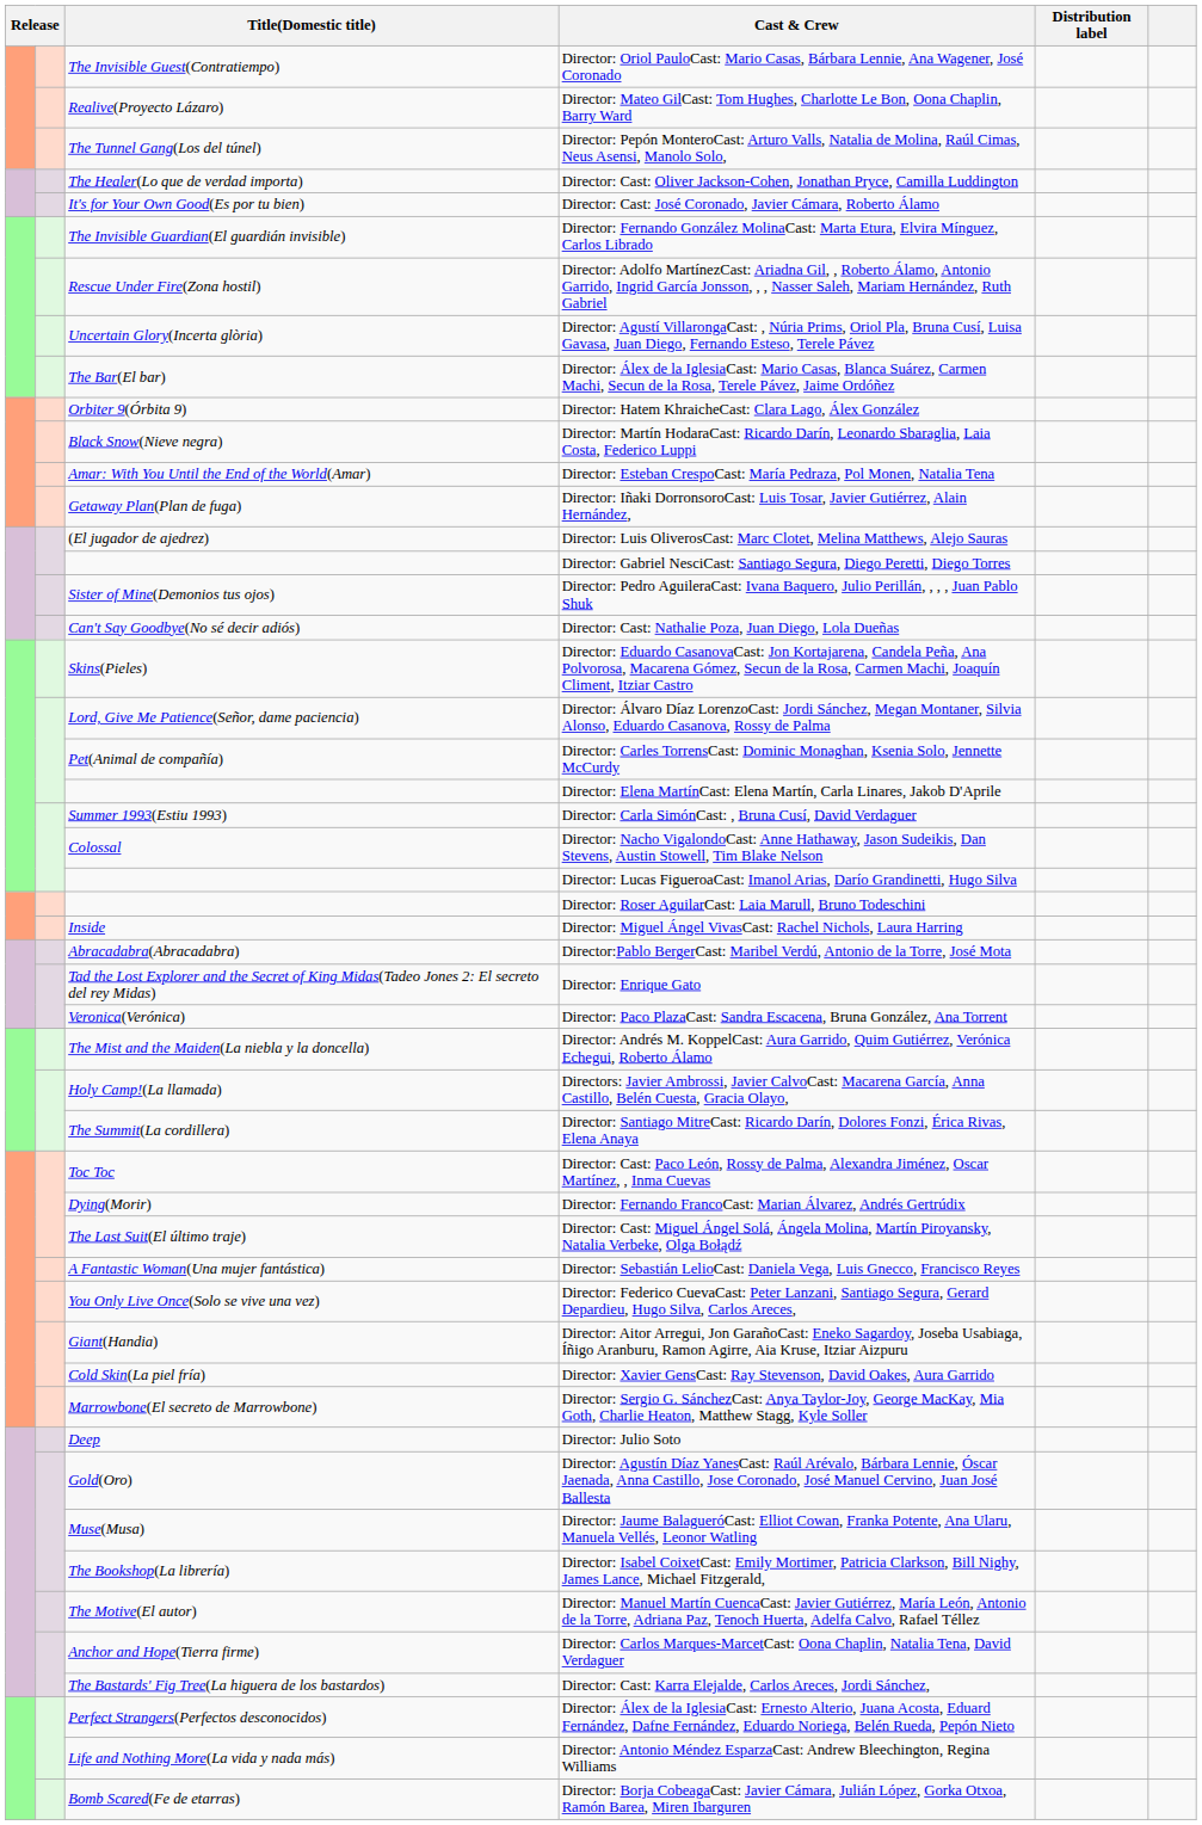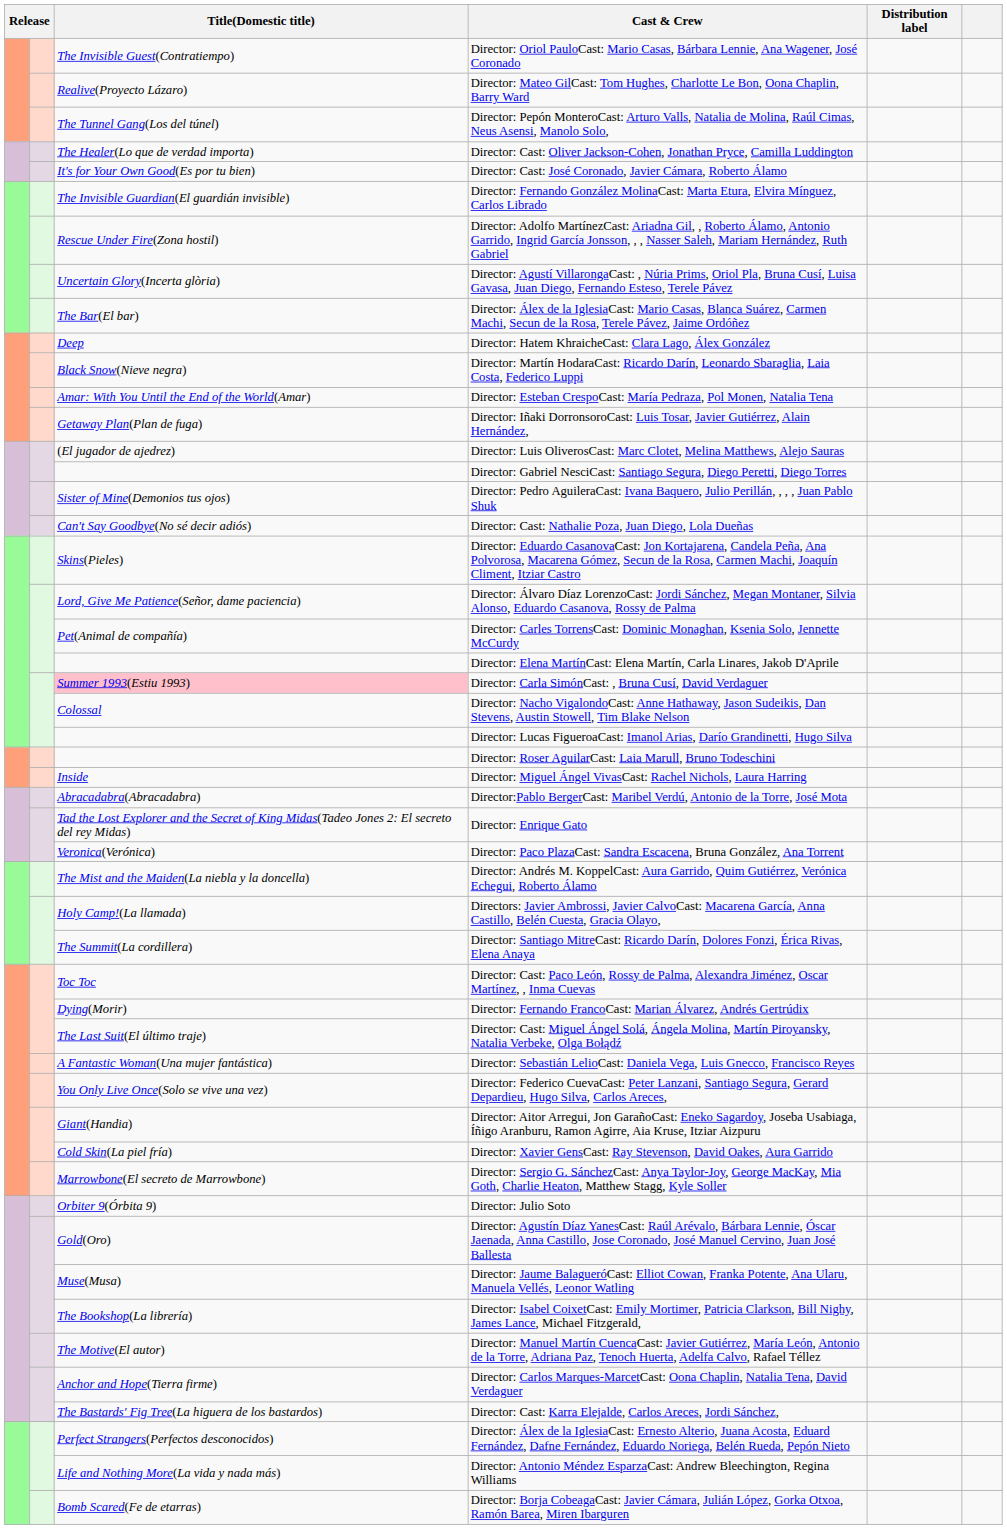 <table class="wikitable sortable" style="width:100%;">
 <tr>
 <th colspan="2" style="width:5%;">Release</th>
 <th>Title(Domestic title)</th>
 <th style="width:40%;">Cast & Crew</th>
 <th>Distribution label</th>
 <th style="width:4%;"></th>
 </tr>
 <tr>
 <td rowspan = "3" bgcolor = #ffa07a></td>
 <td bgcolor = "#ffdacc"></td>
 <td><em><a href='#'>The Invisible Guest</a></em>(<em>Contratiempo</em>)</td>
 <td>Director: <a href='#'>Oriol Paulo</a>Cast: <a href='#'>Mario Casas</a>, <a href='#'>Bárbara Lennie</a>, <a href='#'>Ana Wagener</a>, <a href='#'>José Coronado</a></td>
 <td></td>
 <td></td>
 </tr>
 <tr>
 <td bgcolor = "#ffdacc"></td>
 <td><em><a href='#'>Realive</a></em>(<em>Proyecto Lázaro</em>)</td>
 <td>Director: <a href='#'>Mateo Gil</a>Cast: <a href='#'>Tom Hughes</a>, <a href='#'>Charlotte Le Bon</a>, <a href='#'>Oona Chaplin</a>, <a href='#'>Barry Ward</a></td>
 <td></td>
 <td></td>
 </tr>
 <tr>
 <td bgcolor = "#ffdacc"></td>
 <td><em><a href='#'>The Tunnel Gang</a></em>(<em>Los del túnel</em>)</td>
 <td>Director: Pepón MonteroCast: <a href='#'>Arturo Valls</a>, <a href='#'>Natalia de Molina</a>, <a href='#'>Raúl Cimas</a>, <a href='#'>Neus Asensi</a>, <a href='#'>Manolo Solo</a>, </td>
 <td></td>
 <td></td>
 </tr>
 <tr>
 <td rowspan = "2" bgcolor = "#d8bfd8"></td>
 <td bgcolor = "#e3d8e3"></td>
 <td><em><a href='#'>The Healer</a></em>(<em>Lo que de verdad importa</em>)</td>
 <td>Director: Cast: <a href='#'>Oliver Jackson-Cohen</a>, <a href='#'>Jonathan Pryce</a>, <a href='#'>Camilla Luddington</a></td>
 <td></td>
 <td></td>
 </tr>
 <tr>
 <td bgcolor = "#e3d8e3"></td>
 <td><em><a href='#'>It's for Your Own Good</a></em>(<em>Es por tu bien</em>)</td>
 <td>Director: Cast: <a href='#'>José Coronado</a>, <a href='#'>Javier Cámara</a>, <a href='#'>Roberto Álamo</a></td>
 <td></td>
 <td></td>
 </tr>
 <tr>
 <td rowspan = "4" bgcolor = "#98fb98"></td>
 <td bgcolor = "#e0f9e0"></td>
 <td><em><a href='#'>The Invisible Guardian</a></em>(<em>El guardián invisible</em>)</td>
 <td>Director: <a href='#'>Fernando González Molina</a>Cast: <a href='#'>Marta Etura</a>, <a href='#'>Elvira Mínguez</a>, <a href='#'>Carlos Librado</a></td>
 <td></td>
 <td></td>
 </tr>
 <tr>
 <td bgcolor = "#e0f9e0"></td>
 <td><em><a href='#'>Rescue Under Fire</a></em>(<em>Zona hostil</em>)</td>
 <td>Director: Adolfo MartínezCast: <a href='#'>Ariadna Gil</a>, , <a href='#'>Roberto Álamo</a>, <a href='#'>Antonio Garrido</a>, <a href='#'>Ingrid García Jonsson</a>, , , <a href='#'>Nasser Saleh</a>, <a href='#'>Mariam Hernández</a>, <a href='#'>Ruth Gabriel</a></td>
 <td></td>
 <td></td>
 </tr>
 <tr>
 <td bgcolor = "#e0f9e0"></td>
 <td><em><a href='#'>Uncertain Glory</a></em>(<em>Incerta glòria</em>)</td>
 <td>Director: <a href='#'>Agustí Villaronga</a>Cast: , <a href='#'>Núria Prims</a>, <a href='#'>Oriol Pla</a>, <a href='#'>Bruna Cusí</a>, <a href='#'>Luisa Gavasa</a>, <a href='#'>Juan Diego</a>, <a href='#'>Fernando Esteso</a>, <a href='#'>Terele Pávez</a></td>
 <td></td>
 <td></td>
 </tr>
 <tr>
 <td bgcolor = "#e0f9e0"></td>
 <td><em><a href='#'>The Bar</a></em>(<em>El bar</em>)</td>
 <td>Director: <a href='#'>Álex de la Iglesia</a>Cast: <a href='#'>Mario Casas</a>, <a href='#'>Blanca Suárez</a>, <a href='#'>Carmen Machi</a>, <a href='#'>Secun de la Rosa</a>, <a href='#'>Terele Pávez</a>, <a href='#'>Jaime Ordóñez</a></td>
 <td></td>
 <td></td>
 </tr>
 <tr>
 <td rowspan = "4" bgcolor = #ffa07a></td>
 <td bgcolor = "#ffdacc"></td>
-<td><em><a href='#'>Orbiter 9</a></em>(<em>Órbita 9</em>)</td>
+<td><em><a href='#'>Deep</a></em></td>
 <td>Director: Hatem KhraicheCast: <a href='#'>Clara Lago</a>, <a href='#'>Álex González</a></td>
 <td></td>
 <td></td>
 </tr>
 <tr>
 <td bgcolor = "#ffdacc"></td>
 <td><em><a href='#'>Black Snow</a></em>(<em>Nieve negra</em>)</td>
 <td>Director: Martín HodaraCast: <a href='#'>Ricardo Darín</a>, <a href='#'>Leonardo Sbaraglia</a>, <a href='#'>Laia Costa</a>, <a href='#'>Federico Luppi</a></td>
 <td></td>
 <td></td>
 </tr>
 <tr>
 <td bgcolor = "#ffdacc"></td>
 <td><em><a href='#'>Amar: With You Until the End of the World</a></em>(<em>Amar</em>)</td>
 <td>Director: <a href='#'>Esteban Crespo</a>Cast: <a href='#'>María Pedraza</a>, <a href='#'>Pol Monen</a>, <a href='#'>Natalia Tena</a></td>
 <td></td>
 <td></td>
 </tr>
 <tr>
 <td bgcolor = "#ffdacc"></td>
 <td><em><a href='#'>Getaway Plan</a></em>(<em>Plan de fuga</em>)</td>
 <td>Director: Iñaki DorronsoroCast: <a href='#'>Luis Tosar</a>, <a href='#'>Javier Gutiérrez</a>, <a href='#'>Alain Hernández</a>, </td>
 <td></td>
 <td></td>
 </tr>
 <tr>
 <td rowspan = "4" bgcolor = "#d8bfd8"></td>
 <td rowspan = "2" bgcolor = "#e3d8e3"></td>
 <td><em></em>(<em>El jugador de ajedrez</em>)</td>
 <td>Director: Luis OliverosCast: <a href='#'>Marc Clotet</a>, <a href='#'>Melina Matthews</a>, <a href='#'>Alejo Sauras</a></td>
 <td></td>
 <td></td>
 </tr>
 <tr>
 <td><em></em></td>
 <td>Director: Gabriel NesciCast: <a href='#'>Santiago Segura</a>, <a href='#'>Diego Peretti</a>, <a href='#'>Diego Torres</a></td>
 <td></td>
 <td></td>
 </tr>
 <tr>
 <td bgcolor = "#e3d8e3"></td>
 <td><em><a href='#'>Sister of Mine</a></em>(<em>Demonios tus ojos</em>)</td>
 <td>Director: Pedro AguileraCast: <a href='#'>Ivana Baquero</a>, <a href='#'>Julio Perillán</a>, , , , <a href='#'>Juan Pablo Shuk</a></td>
 <td></td>
 <td></td>
 </tr>
 <tr>
 <td bgcolor = "#e3d8e3"></td>
 <td><em><a href='#'>Can't Say Goodbye</a></em>(<em>No sé decir adiós</em>)</td>
 <td>Director: Cast: <a href='#'>Nathalie Poza</a>, <a href='#'>Juan Diego</a>, <a href='#'>Lola Dueñas</a></td>
 <td></td>
 <td></td>
 </tr>
 <tr>
 <td rowspan = "7" bgcolor = "#98fb98"></td>
 <td bgcolor = "#e0f9e0"></td>
 <td><em><a href='#'>Skins</a></em>(<em>Pieles</em>)</td>
 <td>Director: <a href='#'>Eduardo Casanova</a>Cast: <a href='#'>Jon Kortajarena</a>, <a href='#'>Candela Peña</a>, <a href='#'>Ana Polvorosa</a>, <a href='#'>Macarena Gómez</a>, <a href='#'>Secun de la Rosa</a>, <a href='#'>Carmen Machi</a>, <a href='#'>Joaquín Climent</a>, <a href='#'>Itziar Castro</a></td>
 <td></td>
 <td></td>
 </tr>
 <tr>
 <td rowspan = "3" bgcolor = "#e0f9e0"></td>
 <td><em><a href='#'>Lord, Give Me Patience</a></em>(<em>Señor, dame paciencia</em>)</td>
 <td>Director: Álvaro Díaz LorenzoCast: <a href='#'>Jordi Sánchez</a>, <a href='#'>Megan Montaner</a>, <a href='#'>Silvia Alonso</a>, <a href='#'>Eduardo Casanova</a>, <a href='#'>Rossy de Palma</a></td>
 <td></td>
 <td></td>
 </tr>
 <tr>
 <td><em><a href='#'>Pet</a></em>(<em>Animal de compañía</em>)</td>
 <td>Director: <a href='#'>Carles Torrens</a>Cast: <a href='#'>Dominic Monaghan</a>, <a href='#'>Ksenia Solo</a>, <a href='#'>Jennette McCurdy</a></td>
 <td></td>
 <td></td>
 </tr>
 <tr>
 <td><em></em></td>
 <td>Director: <a href='#'>Elena Martín</a>Cast: Elena Martín, Carla Linares, Jakob D'Aprile</td>
 <td></td>
 <td></td>
 </tr>
 <tr>
 <td rowspan = "3" bgcolor = "#e0f9e0"></td>
-<td><em><a href='#'>Summer 1993</a></em>(<em>Estiu 1993</em>)</td>
+<td style="background: pink;"><em><a href='#'>Summer 1993</a></em>(<em>Estiu 1993</em>)</td>
 <td>Director: <a href='#'>Carla Simón</a>Cast: , <a href='#'>Bruna Cusí</a>, <a href='#'>David Verdaguer</a></td>
 <td></td>
 <td></td>
 </tr>
 <tr>
 <td><em><a href='#'>Colossal</a></em></td>
 <td>Director: <a href='#'>Nacho Vigalondo</a>Cast: <a href='#'>Anne Hathaway</a>, <a href='#'>Jason Sudeikis</a>, <a href='#'>Dan Stevens</a>, <a href='#'>Austin Stowell</a>, <a href='#'>Tim Blake Nelson</a></td>
 <td></td>
 <td></td>
 </tr>
 <tr>
 <td><em></em></td>
 <td>Director: Lucas FigueroaCast: <a href='#'>Imanol Arias</a>, <a href='#'>Darío Grandinetti</a>, <a href='#'>Hugo Silva</a></td>
 <td></td>
 <td></td>
 </tr>
 <tr>
 <td rowspan = "2" bgcolor = #ffa07a></td>
 <td bgcolor = "#ffdacc"></td>
 <td><em></em></td>
 <td>Director: <a href='#'>Roser Aguilar</a>Cast: <a href='#'>Laia Marull</a>, <a href='#'>Bruno Todeschini</a></td>
 <td></td>
 <td></td>
 </tr>
 <tr>
 <td bgcolor = "#ffdacc"></td>
 <td><em><a href='#'>Inside</a></em></td>
 <td>Director: <a href='#'>Miguel Ángel Vivas</a>Cast: <a href='#'>Rachel Nichols</a>, <a href='#'>Laura Harring</a></td>
 <td></td>
 <td></td>
 </tr>
 <tr>
 <td rowspan = "3" bgcolor = "#d8bfd8"></td>
 <td bgcolor = "#e3d8e3"></td>
 <td><a href='#'><em>Abracadabra</em></a>(<em>Abracadabra</em>)</td>
 <td>Director:<a href='#'>Pablo Berger</a>Cast: <a href='#'>Maribel Verdú</a>, <a href='#'>Antonio de la Torre</a>, <a href='#'>José Mota</a></td>
 <td></td>
 <td></td>
 </tr>
 <tr>
 <td rowspan = "2" bgcolor = "#e3d8e3"></td>
 <td><em><a href='#'>Tad the Lost Explorer and the Secret of King Midas</a></em>(<em>Tadeo Jones 2: El secreto del rey Midas</em>)</td>
 <td>Director: <a href='#'>Enrique Gato</a></td>
 <td></td>
 <td></td>
 </tr>
 <tr>
 <td><em><a href='#'>Veronica</a></em>(<em>Verónica</em>)</td>
 <td>Director: <a href='#'>Paco Plaza</a>Cast: <a href='#'>Sandra Escacena</a>, Bruna González, <a href='#'>Ana Torrent</a></td>
 <td></td>
 <td></td>
 </tr>
 <tr>
 <td rowspan = "3" bgcolor = "#98fb98"></td>
 <td bgcolor = "#e0f9e0"></td>
 <td><em><a href='#'>The Mist and the Maiden</a></em>(<em>La niebla y la doncella</em>)</td>
 <td>Director: Andrés M. KoppelCast: <a href='#'>Aura Garrido</a>, <a href='#'>Quim Gutiérrez</a>, <a href='#'>Verónica Echegui</a>, <a href='#'>Roberto Álamo</a></td>
 <td></td>
 <td></td>
 </tr>
 <tr>
 <td rowspan = "2" bgcolor = "#e0f9e0"></td>
 <td><em><a href='#'>Holy Camp!</a></em>(<em>La llamada</em>)</td>
 <td>Directors: <a href='#'>Javier Ambrossi</a>, <a href='#'>Javier Calvo</a>Cast: <a href='#'>Macarena García</a>, <a href='#'>Anna Castillo</a>, <a href='#'>Belén Cuesta</a>, <a href='#'>Gracia Olayo</a>, </td>
 <td></td>
 <td></td>
 </tr>
 <tr>
 <td><em><a href='#'>The Summit</a></em>(<em>La cordillera</em>)</td>
 <td>Director: <a href='#'>Santiago Mitre</a>Cast: <a href='#'>Ricardo Darín</a>, <a href='#'>Dolores Fonzi</a>, <a href='#'>Érica Rivas</a>, <a href='#'>Elena Anaya</a></td>
 <td></td>
 <td></td>
 </tr>
 <tr>
 <td rowspan = "8" bgcolor = #ffa07a></td>
 <td rowspan = "3" bgcolor = "#ffdacc"></td>
 <td><em><a href='#'>Toc Toc</a></em></td>
 <td>Director: Cast: <a href='#'>Paco León</a>, <a href='#'>Rossy de Palma</a>, <a href='#'>Alexandra Jiménez</a>, <a href='#'>Oscar Martínez</a>, , <a href='#'>Inma Cuevas</a></td>
 <td></td>
 <td></td>
 </tr>
 <tr>
 <td><em><a href='#'>Dying</a></em>(<em>Morir</em>)</td>
 <td>Director: <a href='#'>Fernando Franco</a>Cast: <a href='#'>Marian Álvarez</a>, <a href='#'>Andrés Gertrúdix</a></td>
 <td></td>
 <td></td>
 </tr>
 <tr>
 <td><em><a href='#'>The Last Suit</a></em>(<em>El último traje</em>)</td>
 <td>Director: Cast: <a href='#'>Miguel Ángel Solá</a>, <a href='#'>Ángela Molina</a>, <a href='#'>Martín Piroyansky</a>, <a href='#'>Natalia Verbeke</a>, <a href='#'>Olga Bołądź</a></td>
 <td></td>
 <td></td>
 </tr>
 <tr>
 <td bgcolor = "#ffdacc"></td>
 <td><em><a href='#'>A Fantastic Woman</a></em>(<em>Una mujer fantástica</em>)</td>
 <td>Director: <a href='#'>Sebastián Lelio</a>Cast: <a href='#'>Daniela Vega</a>, <a href='#'>Luis Gnecco</a>, <a href='#'>Francisco Reyes</a></td>
 <td></td>
 <td></td>
 </tr>
 <tr>
 <td bgcolor = "#ffdacc"></td>
 <td><em><a href='#'>You Only Live Once</a></em>(<em>Solo se vive una vez</em>)</td>
 <td>Director: Federico CuevaCast: <a href='#'>Peter Lanzani</a>, <a href='#'>Santiago Segura</a>, <a href='#'>Gerard Depardieu</a>, <a href='#'>Hugo Silva</a>, <a href='#'>Carlos Areces</a>, </td>
 <td></td>
 <td></td>
 </tr>
 <tr>
 <td rowspan = "2" bgcolor = "#ffdacc"></td>
 <td><em><a href='#'>Giant</a></em>(<em>Handia</em>)</td>
 <td>Director: Aitor Arregui, Jon GarañoCast: <a href='#'>Eneko Sagardoy</a>, Joseba Usabiaga, Íñigo Aranburu, Ramon Agirre, Aia Kruse, Itziar Aizpuru</td>
 <td></td>
 <td></td>
 </tr>
 <tr>
 <td><em><a href='#'>Cold Skin</a></em>(<em>La piel fría</em>)</td>
 <td>Director: <a href='#'>Xavier Gens</a>Cast: <a href='#'>Ray Stevenson</a>, <a href='#'>David Oakes</a>, <a href='#'>Aura Garrido</a></td>
 <td></td>
 <td></td>
 </tr>
 <tr>
 <td bgcolor = "#ffdacc"></td>
 <td><em><a href='#'>Marrowbone</a></em>(<em>El secreto de Marrowbone</em>)</td>
 <td>Director: <a href='#'>Sergio G. Sánchez</a>Cast: <a href='#'>Anya Taylor-Joy</a>, <a href='#'>George MacKay</a>, <a href='#'>Mia Goth</a>, <a href='#'>Charlie Heaton</a>, Matthew Stagg, <a href='#'>Kyle Soller</a></td>
 <td></td>
 <td></td>
 </tr>
 <tr>
 <td rowspan = "7" bgcolor = "#d8bfd8"></td>
 <td bgcolor = "#e3d8e3"></td>
-<td><em><a href='#'>Deep</a></em></td>
+<td><em><a href='#'>Orbiter 9</a></em>(<em>Órbita 9</em>)</td>
 <td>Director: Julio Soto</td>
 <td></td>
 <td></td>
 </tr>
 <tr>
 <td rowspan = "3" bgcolor = "#e3d8e3"></td>
 <td><em><a href='#'>Gold</a></em>(<em>Oro</em>)</td>
 <td>Director: <a href='#'>Agustín Díaz Yanes</a>Cast: <a href='#'>Raúl Arévalo</a>, <a href='#'>Bárbara Lennie</a>, <a href='#'>Óscar Jaenada</a>, <a href='#'>Anna Castillo</a>, <a href='#'>Jose Coronado</a>, <a href='#'>José Manuel Cervino</a>, <a href='#'>Juan José Ballesta</a></td>
 <td></td>
 <td></td>
 </tr>
 <tr>
 <td><em><a href='#'>Muse</a></em>(<em>Musa</em>)</td>
 <td>Director: <a href='#'>Jaume Balagueró</a>Cast: <a href='#'>Elliot Cowan</a>, <a href='#'>Franka Potente</a>, <a href='#'>Ana Ularu</a>, <a href='#'>Manuela Vellés</a>, <a href='#'>Leonor Watling</a></td>
 <td></td>
 <td></td>
 </tr>
 <tr>
 <td><em><a href='#'>The Bookshop</a></em>(<em>La librería</em>)</td>
 <td>Director: <a href='#'>Isabel Coixet</a>Cast: <a href='#'>Emily Mortimer</a>, <a href='#'>Patricia Clarkson</a>, <a href='#'>Bill Nighy</a>, <a href='#'>James Lance</a>, Michael Fitzgerald, </td>
 <td></td>
 <td></td>
 </tr>
 <tr>
 <td bgcolor = "#e3d8e3"></td>
 <td><em><a href='#'>The Motive</a></em>(<em>El autor</em>)</td>
 <td>Director: <a href='#'>Manuel Martín Cuenca</a>Cast: <a href='#'>Javier Gutiérrez</a>, <a href='#'>María León</a>, <a href='#'>Antonio de la Torre</a>, <a href='#'>Adriana Paz</a>, <a href='#'>Tenoch Huerta</a>, <a href='#'>Adelfa Calvo</a>, Rafael Téllez</td>
 <td></td>
 <td></td>
 </tr>
 <tr>
 <td rowspan = "2" bgcolor = "#e3d8e3"></td>
 <td><em><a href='#'>Anchor and Hope</a></em>(<em>Tierra firme</em>)</td>
 <td>Director: <a href='#'>Carlos Marques-Marcet</a>Cast: <a href='#'>Oona Chaplin</a>, <a href='#'>Natalia Tena</a>, <a href='#'>David Verdaguer</a></td>
 <td></td>
 <td></td>
 </tr>
 <tr>
 <td><em><a href='#'>The Bastards' Fig Tree</a></em>(<em>La higuera de los bastardos</em>)</td>
 <td>Director: Cast: <a href='#'>Karra Elejalde</a>, <a href='#'>Carlos Areces</a>, <a href='#'>Jordi Sánchez</a>, </td>
 <td></td>
 <td></td>
 </tr>
 <tr>
 <td rowspan = "3" bgcolor = "#98fb98"></td>
 <td rowspan = "2" bgcolor = "#e0f9e0"></td>
 <td><em><a href='#'>Perfect Strangers</a></em>(<em>Perfectos desconocidos</em>)</td>
 <td>Director: <a href='#'>Álex de la Iglesia</a>Cast: <a href='#'>Ernesto Alterio</a>, <a href='#'>Juana Acosta</a>, <a href='#'>Eduard Fernández</a>, <a href='#'>Dafne Fernández</a>, <a href='#'>Eduardo Noriega</a>, <a href='#'>Belén Rueda</a>, <a href='#'>Pepón Nieto</a></td>
 <td></td>
 <td></td>
 </tr>
 <tr>
 <td><em><a href='#'>Life and Nothing More</a></em>(<em>La vida y nada más</em>)</td>
 <td>Director: <a href='#'>Antonio Méndez Esparza</a>Cast: Andrew Bleechington, Regina Williams</td>
 <td></td>
 <td></td>
 </tr>
 <tr>
 <td bgcolor = "#e0f9e0"></td>
 <td><em><a href='#'>Bomb Scared</a></em>(<em>Fe de etarras</em>)</td>
 <td>Director: <a href='#'>Borja Cobeaga</a>Cast: <a href='#'>Javier Cámara</a>, <a href='#'>Julián López</a>, <a href='#'>Gorka Otxoa</a>, <a href='#'>Ramón Barea</a>, <a href='#'>Miren Ibarguren</a></td>
 <td></td>
 <td></td>
 </tr>
 </table>
